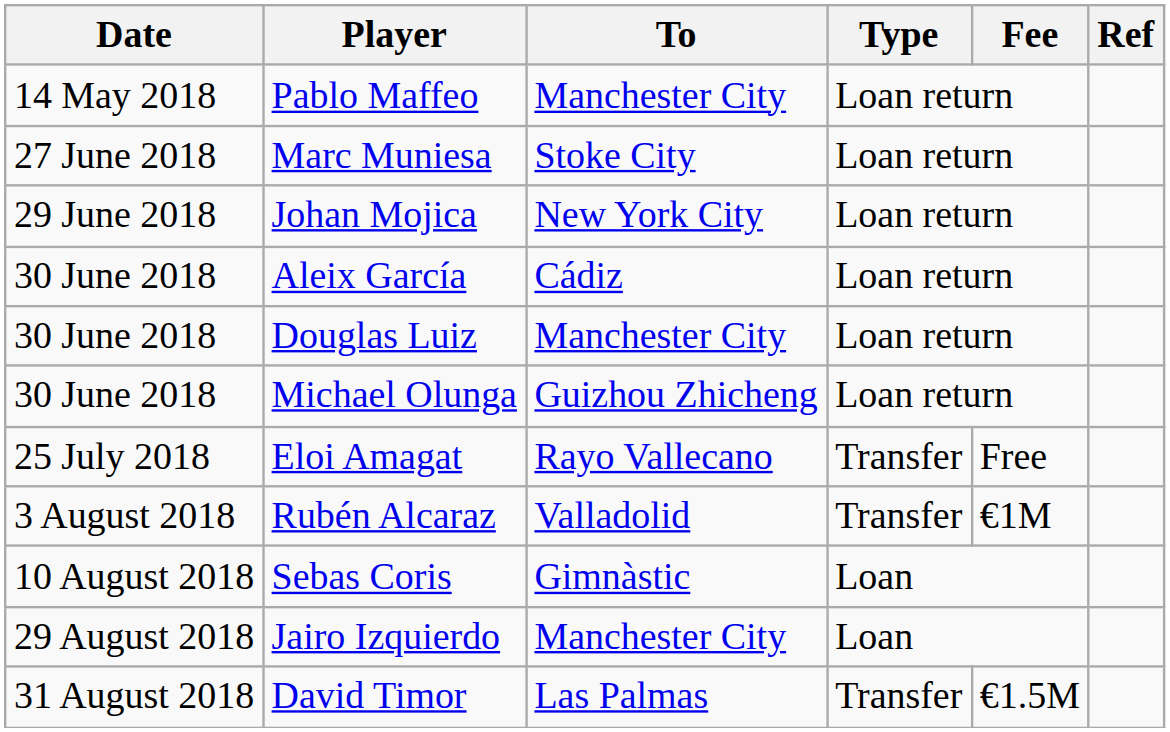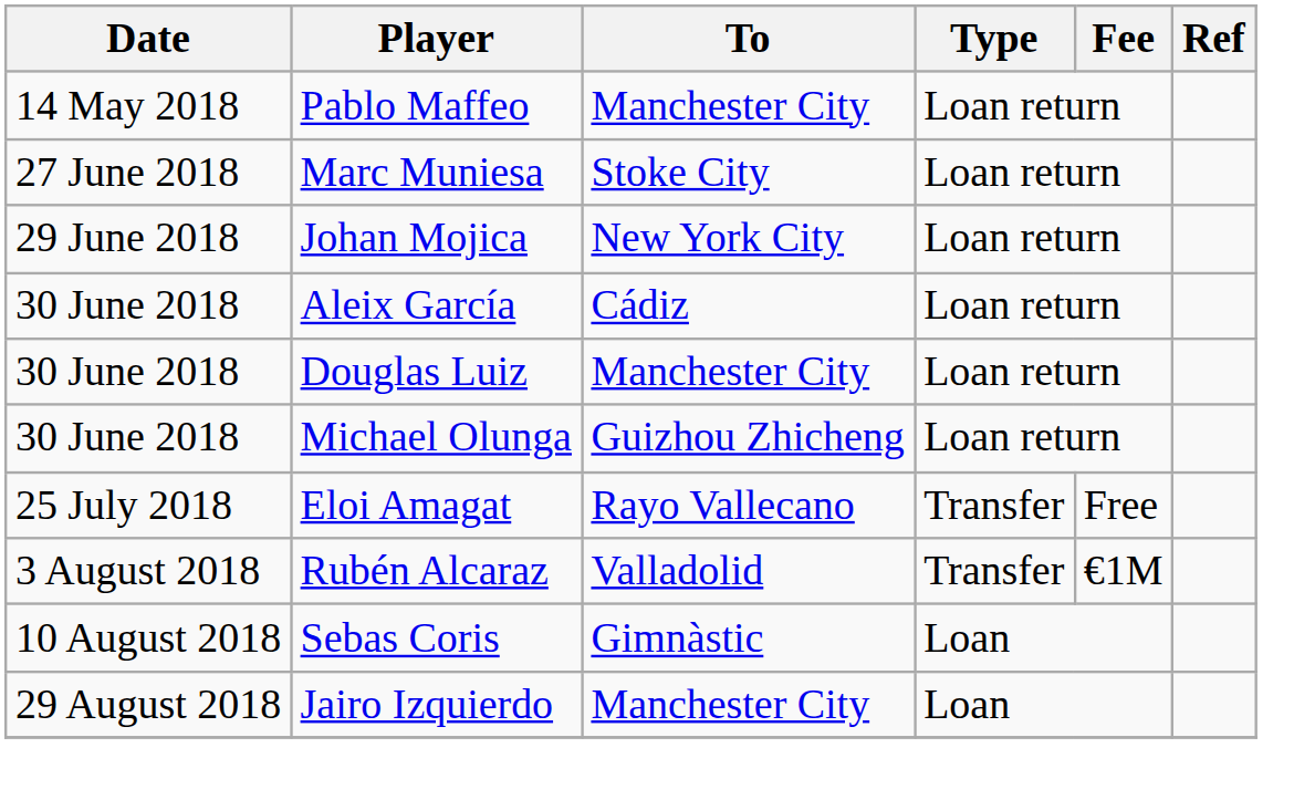 <table class="wikitable">
 <tr>
 <th>Date</th>
 <th>Player</th>
 <th>To</th>
 <th>Type</th>
 <th>Fee</th>
 <th>Ref</th>
 </tr>
 <tr>
 <td>14 May 2018</td>
 <td> <a href='#'>Pablo Maffeo</a></td>
 <td> <a href='#'>Manchester City</a></td>
 <td colspan=2>Loan return</td>
 <td></td>
 </tr>
 <tr>
 <td>27 June 2018</td>
 <td> <a href='#'>Marc Muniesa</a></td>
 <td> <a href='#'>Stoke City</a></td>
 <td colspan=2>Loan return</td>
 <td></td>
 </tr>
 <tr>
 <td>29 June 2018</td>
 <td> <a href='#'>Johan Mojica</a></td>
 <td> <a href='#'>New York City</a></td>
 <td colspan=2>Loan return</td>
 <td></td>
 </tr>
 <tr>
 <td>30 June 2018</td>
 <td> <a href='#'>Aleix García</a></td>
 <td> <a href='#'>Cádiz</a></td>
 <td colspan=2>Loan return</td>
 <td></td>
 </tr>
 <tr>
 <td>30 June 2018</td>
 <td> <a href='#'>Douglas Luiz</a></td>
 <td> <a href='#'>Manchester City</a></td>
 <td colspan=2>Loan return</td>
 <td></td>
 </tr>
 <tr>
 <td>30 June 2018</td>
 <td> <a href='#'>Michael Olunga</a></td>
 <td> <a href='#'>Guizhou Zhicheng</a></td>
 <td colspan=2>Loan return</td>
 <td></td>
 </tr>
 <tr>
 <td>25 July 2018</td>
 <td> <a href='#'>Eloi Amagat</a></td>
 <td> <a href='#'>Rayo Vallecano</a></td>
 <td>Transfer</td>
 <td>Free</td>
 <td></td>
 </tr>
 <tr>
 <td>3 August 2018</td>
 <td> <a href='#'>Rubén Alcaraz</a></td>
 <td> <a href='#'>Valladolid</a></td>
 <td>Transfer</td>
 <td>€1M</td>
 <td></td>
 </tr>
 <tr>
 <td>10 August 2018</td>
 <td> <a href='#'>Sebas Coris</a></td>
 <td> <a href='#'>Gimnàstic</a></td>
 <td colspan=2>Loan</td>
 <td></td>
 </tr>
 <tr>
 <td>29 August 2018</td>
 <td> <a href='#'>Jairo Izquierdo</a></td>
 <td> <a href='#'>Manchester City</a></td>
 <td colspan=2>Loan</td>
 <td></td>
 </tr>
 <tr>
-<td>31 August 2018</td>
-<td> <a href='#'>David Timor</a></td>
-<td> <a href='#'>Las Palmas</a></td>
-<td>Transfer</td>
-<td>€1.5M</td>
-<td></td>
-</tr>
-<tr>
 </tr>
 </table>
